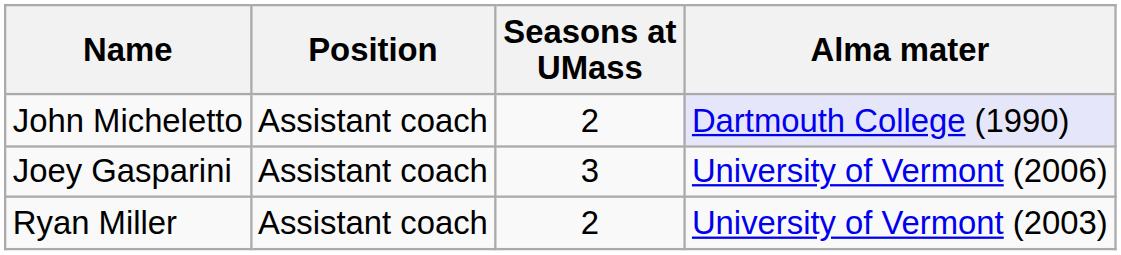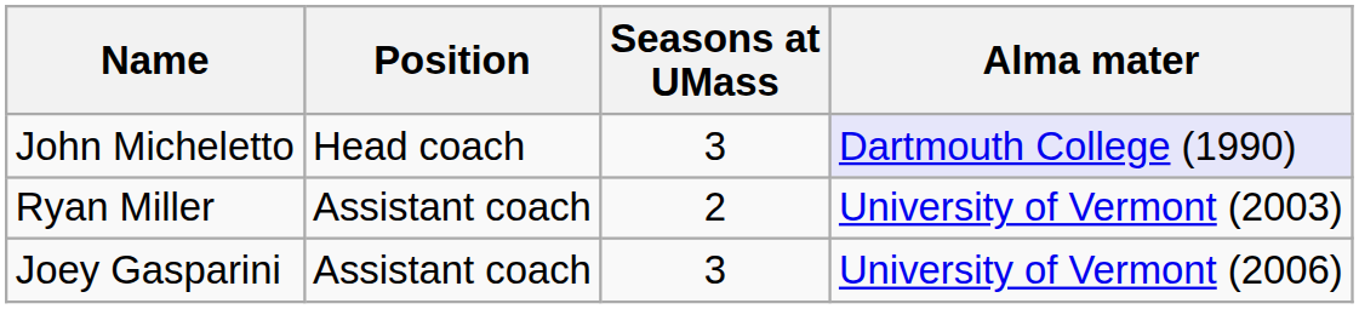 <table class="wikitable" border="1" style="font-size:90%;">
 <tr>
 <th>Name</th>
 <th>Position</th>
 <th>Seasons at<br>UMass</th>
 <th>Alma mater</th>
 </tr>
 <tr>
 <td>John Micheletto</td>
+<td>Head coach</td>
+<td align=center>3</td>
+<td style="background: lavender;"><a href='#'>Dartmouth College</a> (1990)</td>
+</tr>
+<tr>
+<td>Ryan Miller</td>
 <td>Assistant coach</td>
 <td align=center>2</td>
-<td style="background: lavender;"><a href='#'>Dartmouth College</a> (1990)</td>
+<td><a href='#'>University of Vermont</a> (2003)</td>
 </tr>
 <tr>
 <td>Joey Gasparini</td>
 <td>Assistant coach</td>
 <td align=center>3</td>
 <td><a href='#'>University of Vermont</a> (2006)</td>
 </tr>
-<tr>
-<td>Ryan Miller</td>
-<td>Assistant coach</td>
-<td align=center>2</td>
-<td><a href='#'>University of Vermont</a> (2003)</td>
-</tr>
 </table>
